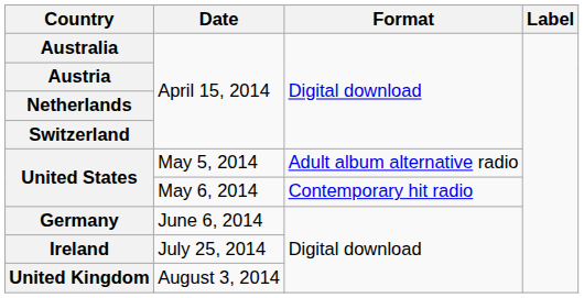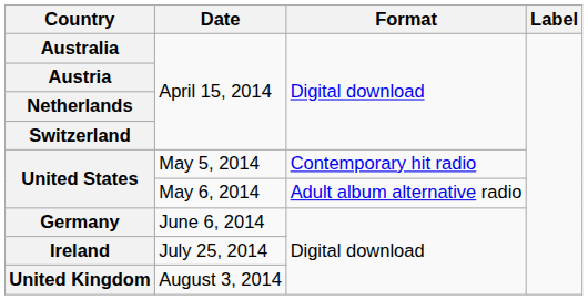 <table class="wikitable plainrowheaders" border="1">
 <tr>
 <th scope="col">Country</th>
 <th scope="col">Date</th>
 <th scope="col">Format</th>
 <th scope="col">Label</th>
 </tr>
 <tr>
 <th scope="row">Australia</th>
 <td rowspan="4">April 15, 2014</td>
 <td rowspan="4"><a href='#'>Digital download</a></td>
 <td rowspan="9"></td>
 </tr>
 <tr>
 <th scope="row">Austria</th>
 </tr>
 <tr>
 <th scope="row">Netherlands</th>
 </tr>
 <tr>
 <th scope="row">Switzerland</th>
 </tr>
 <tr>
 <th scope="row" rowspan="2">United States</th>
 <td>May 5, 2014</td>
-<td><a href='#'>Adult album alternative</a> radio</td>
+<td><a href='#'>Contemporary hit radio</a></td>
 </tr>
 <tr>
 <td>May 6, 2014</td>
-<td><a href='#'>Contemporary hit radio</a></td>
+<td><a href='#'>Adult album alternative</a> radio</td>
 </tr>
 <tr>
 <th scope="row">Germany</th>
 <td>June 6, 2014</td>
 <td rowspan="3">Digital download</td>
 </tr>
 <tr>
 <th scope="row">Ireland</th>
 <td>July 25, 2014</td>
 </tr>
 <tr>
 <th scope="row">United Kingdom</th>
 <td>August 3, 2014</td>
 </tr>
 </table>
